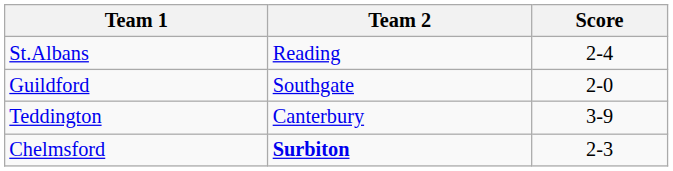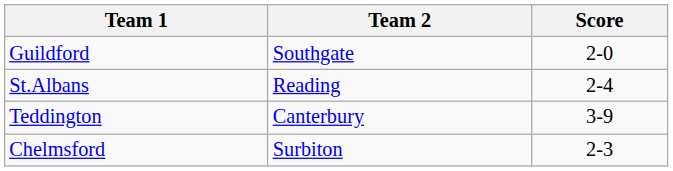 <table class="wikitable" style="font-size: 100%">
 <tr>
 <th width=200>Team 1</th>
 <th width=200>Team 2</th>
 <th width=100>Score</th>
 </tr>
 <tr>
+<td><a href='#'>Guildford</a></td>
+<td><a href='#'>Southgate</a></td>
+<td align=center>2-0</td>
+</tr>
+<tr>
 <td><a href='#'>St.Albans</a></td>
 <td><a href='#'>Reading</a></td>
 <td align=center>2-4</td>
-</tr>
-<tr>
-<td><a href='#'>Guildford</a></td>
-<td><a href='#'>Southgate</a></td>
-<td align=center>2-0</td>
 </tr>
 <tr>
 <td><a href='#'>Teddington</a></td>
 <td><a href='#'>Canterbury</a></td>
 <td align=center>3-9</td>
 </tr>
 <tr>
 <td><a href='#'>Chelmsford</a></td>
-<td><strong><a href='#'>Surbiton</a></strong></td>
+<td><a href='#'>Surbiton</a></td>
 <td align=center>2-3</td>
 </tr>
 </table>
